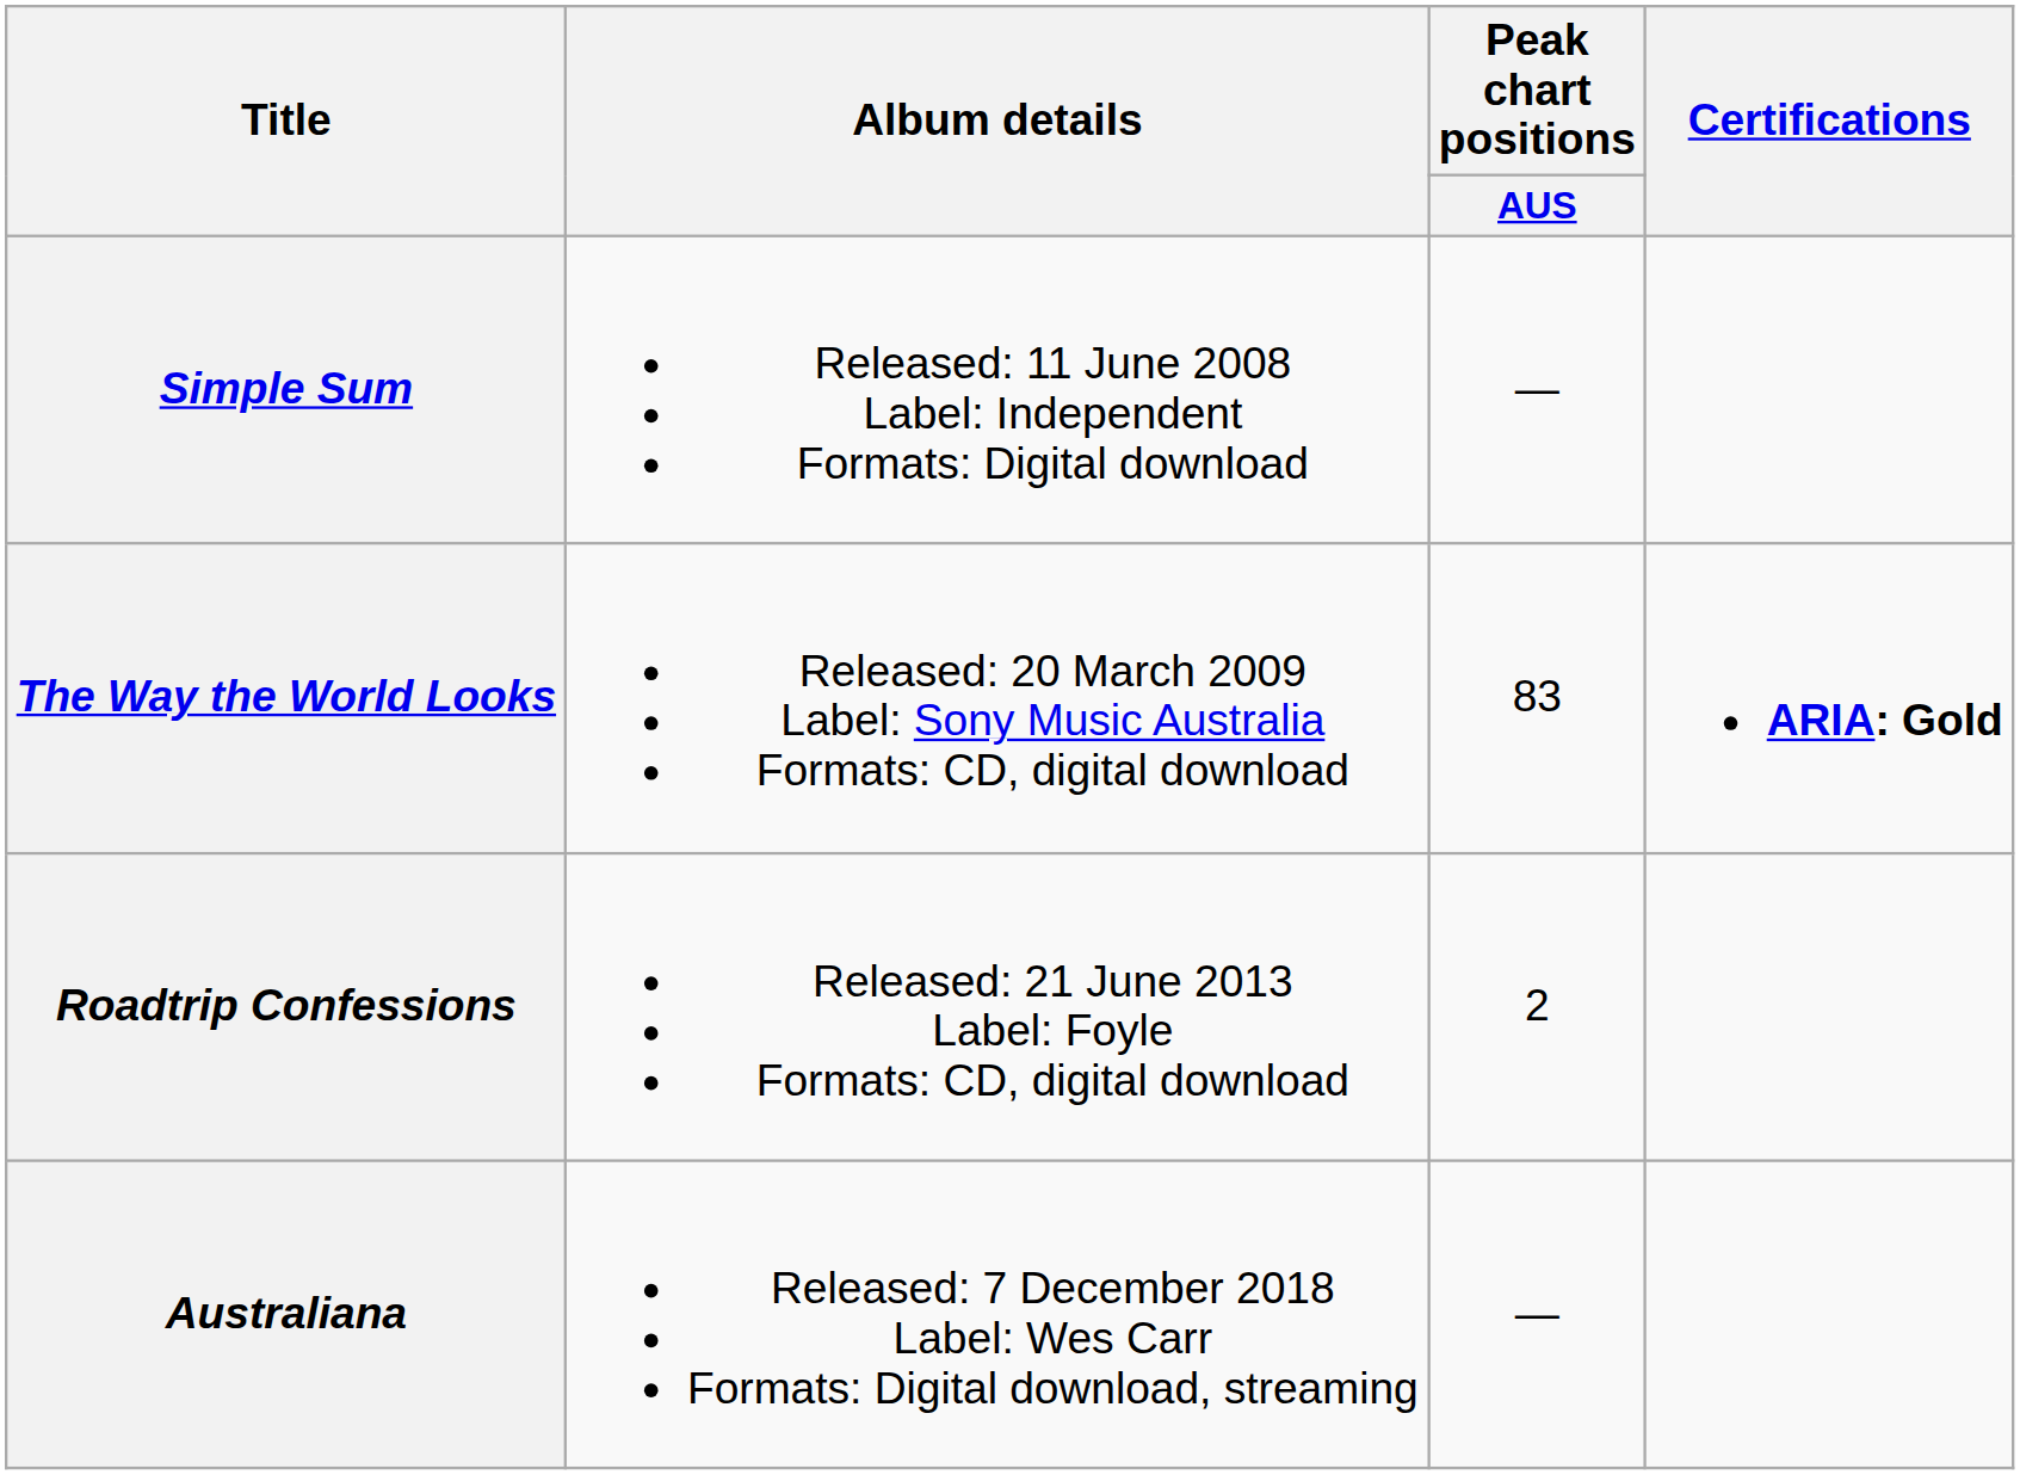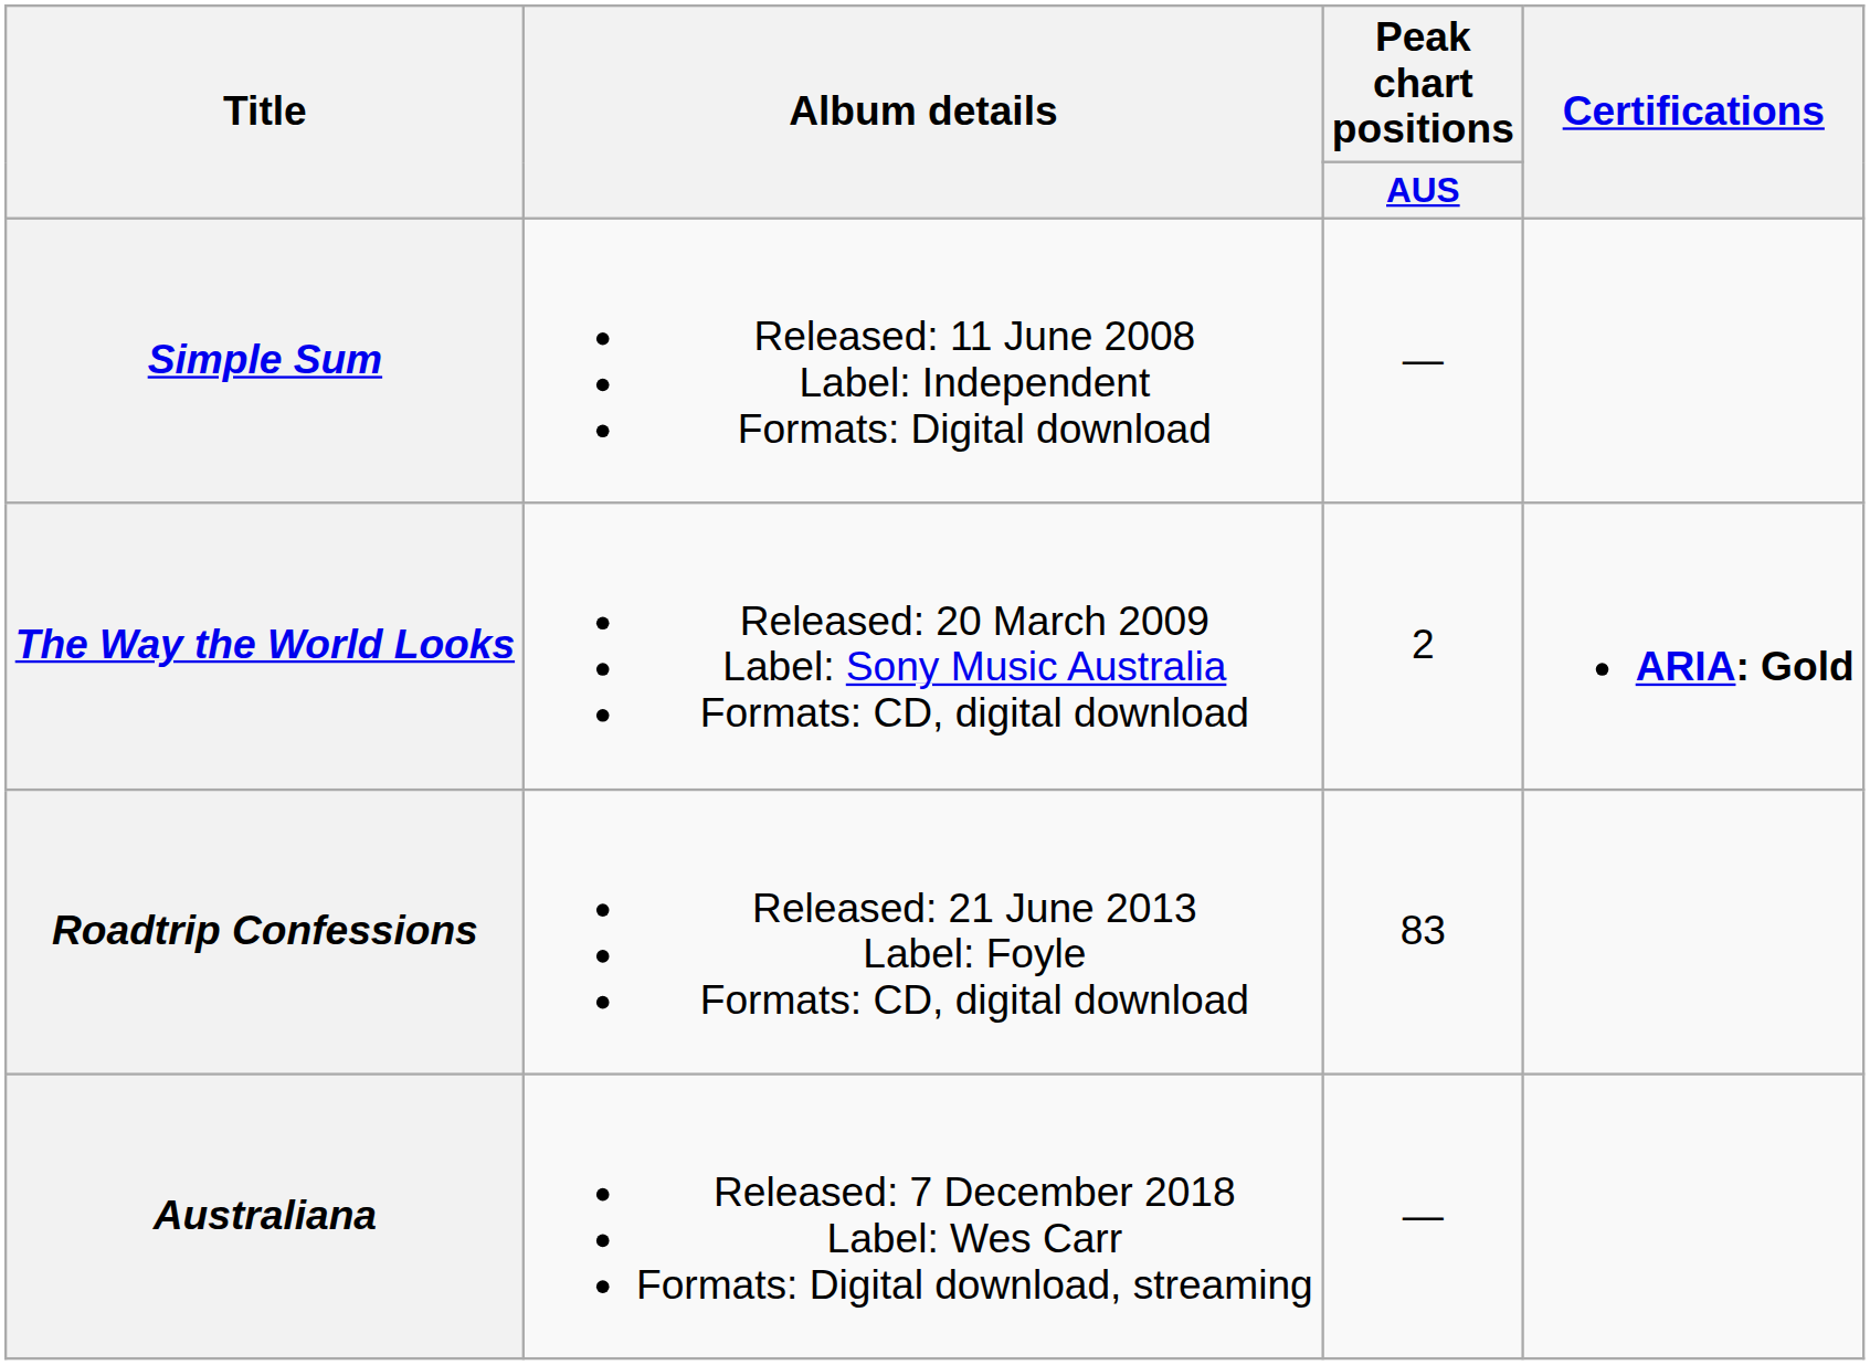 <table class="wikitable plainrowheaders" style=text-align:center;>
 <tr>
 <th rowspan=2>Title</th>
 <th rowspan=2>Album details</th>
 <th>Peak chart positions</th>
 <th rowspan=2><a href='#'>Certifications</a></th>
 </tr>
 <tr>
 <th style="width:3em;font-size:85%"><a href='#'>AUS</a><br></th>
 </tr>
 <tr>
 <th scope="row"><em><a href='#'>Simple Sum</a></em></th>
 <td><br><ul><li>Released: 11 June 2008</li><li>Label: Independent</li><li>Formats: Digital download</li></ul></td>
 <td>—</td>
 <td></td>
 </tr>
 <tr>
 <th scope="row"><em><a href='#'>The Way the World Looks</a></em></th>
 <td><br><ul><li>Released: 20 March 2009</li><li>Label: <a href='#'>Sony Music Australia</a></li><li>Formats: CD, digital download</li></ul></td>
-<td>83</td>
+<td>2</td>
 <td><strong><br><ul><li><a href='#'>ARIA</a>: Gold</li></ul></strong></td>
 </tr>
 <tr>
 <th scope="row"><em>Roadtrip Confessions</em></th>
 <td><br><ul><li>Released: 21 June 2013</li><li>Label: Foyle</li><li>Formats: CD, digital download</li></ul></td>
-<td>2</td>
+<td>83</td>
 <td></td>
 </tr>
 <tr>
 <th scope="row"><em>Australiana</em></th>
 <td><br><ul><li>Released: 7 December 2018</li><li>Label: Wes Carr</li><li>Formats: Digital download, streaming</li></ul></td>
 <td>—</td>
 <td></td>
 </tr>
 </table>
